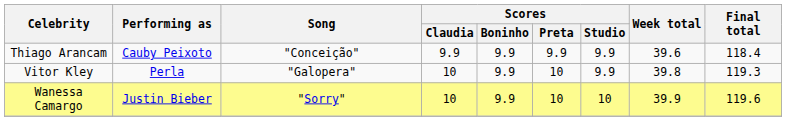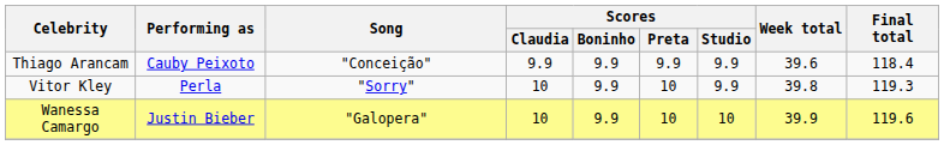 <table class="wikitable" style="font-size:100%; line-height:16px; text-align:center" width="100%">
 <tr>
 <th rowspan=2 width="13.5%">Celebrity</th>
 <th rowspan=2 width="13.5%">Performing as</th>
 <th rowspan=2 width="25.0%">Song</th>
 <th colspan=4 width="24.0%">Scores</th>
 <th rowspan=2 width="09.5%">Week total</th>
 <th rowspan=2 width="09.5%">Final total</th>
 </tr>
 <tr>
 <th width="06.0%">Claudia</th>
 <th width="06.0%">Boninho</th>
 <th width="06.0%">Preta</th>
 <th width="06.0%">Studio</th>
 </tr>
 <tr>
 <td>Thiago Arancam</td>
 <td><a href='#'>Cauby Peixoto</a></td>
 <td>"Conceição"</td>
 <td>9.9</td>
 <td>9.9</td>
 <td>9.9</td>
 <td>9.9</td>
 <td>39.6</td>
 <td>118.4</td>
 </tr>
 <tr>
 <td>Vitor Kley</td>
 <td><a href='#'>Perla</a></td>
-<td>"Galopera"</td>
+<td>"<a href='#'>Sorry</a>"</td>
 <td>10</td>
 <td>9.9</td>
 <td>10</td>
 <td>9.9</td>
 <td>39.8</td>
 <td>119.3</td>
 </tr>
 <tr bgcolor="#fdfc8f">
 <td>Wanessa Camargo</td>
 <td><a href='#'>Justin Bieber</a></td>
-<td>"<a href='#'>Sorry</a>"</td>
+<td>"Galopera"</td>
 <td>10</td>
 <td>9.9</td>
 <td>10</td>
 <td>10</td>
 <td>39.9</td>
 <td>119.6</td>
 </tr>
 <tr>
 </tr>
 </table>
